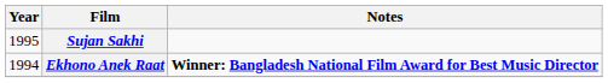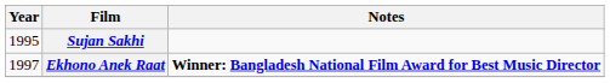 <table class="wikitable sortable">
 <tr>
 <th>Year</th>
 <th>Film</th>
 <th>Notes</th>
 </tr>
 <tr>
 <td>1995</td>
 <th><em><a href='#'>Sujan Sakhi</a></em></th>
 <td></td>
 </tr>
 <tr>
-<td>1994</td>
+<td>1997</td>
 <th><em><a href='#'>Ekhono Anek Raat</a></em></th>
 <td><strong>Winner: <a href='#'>Bangladesh National Film Award for Best Music Director</a></strong> </td>
 </tr>
 <tr>
 </tr>
 </table>
